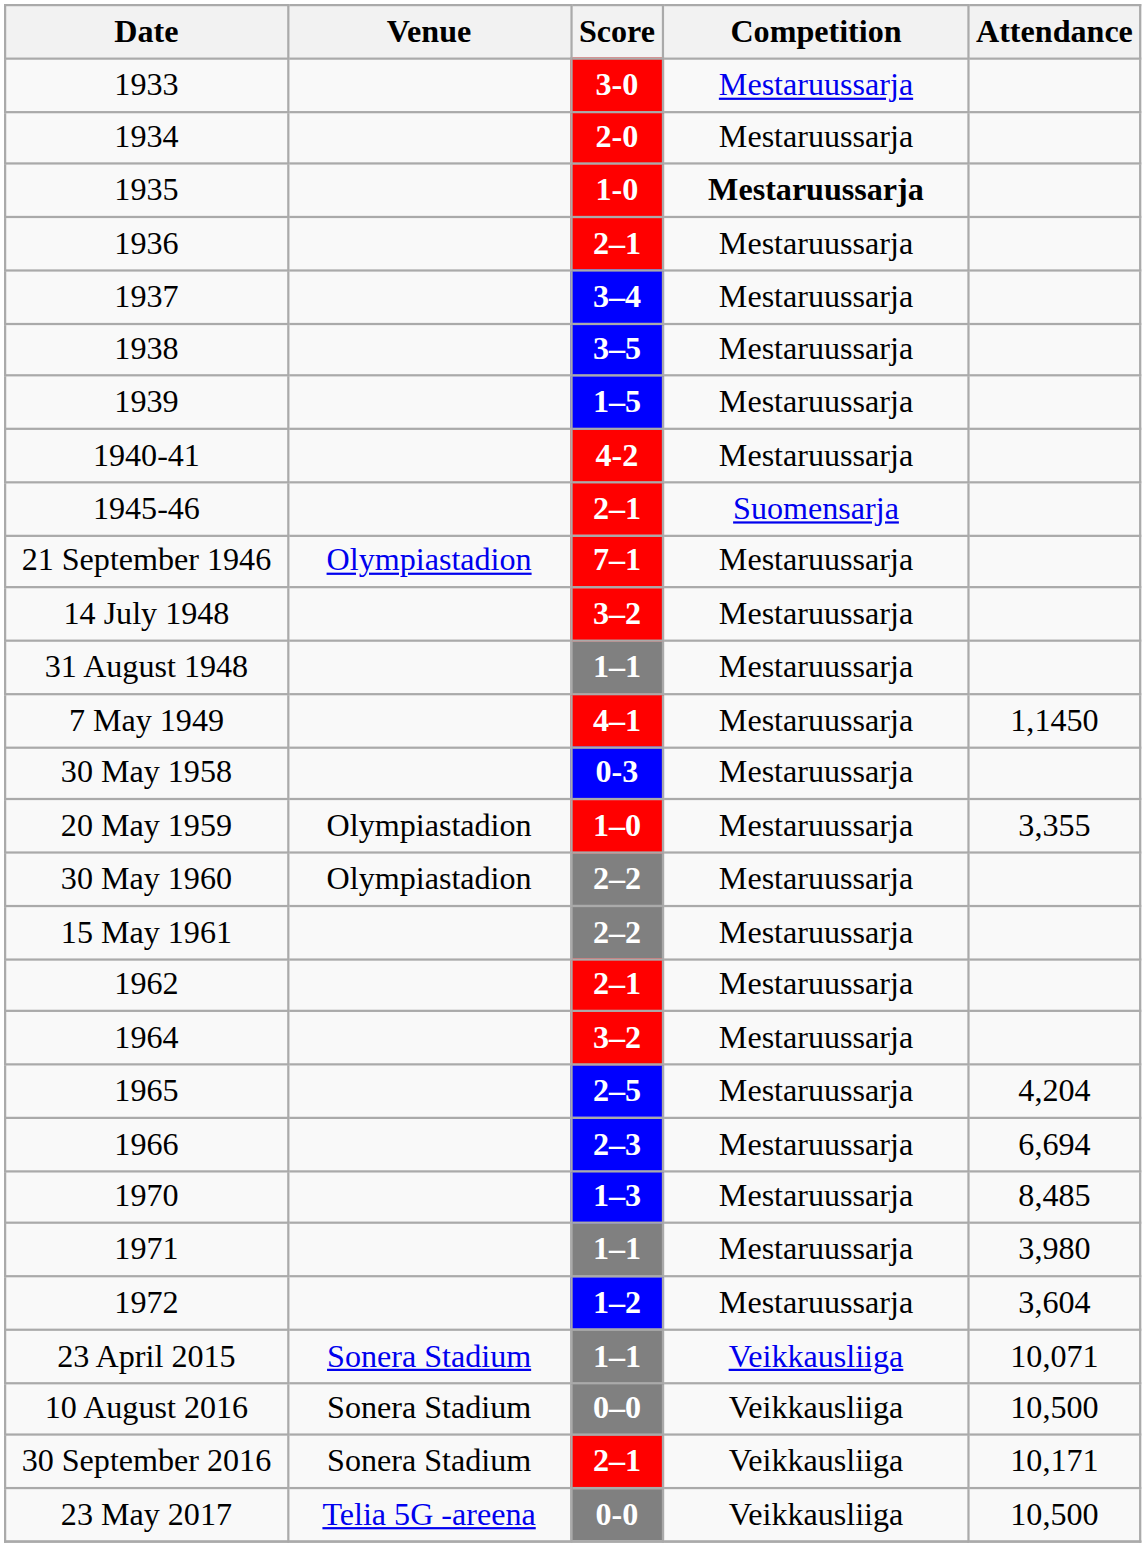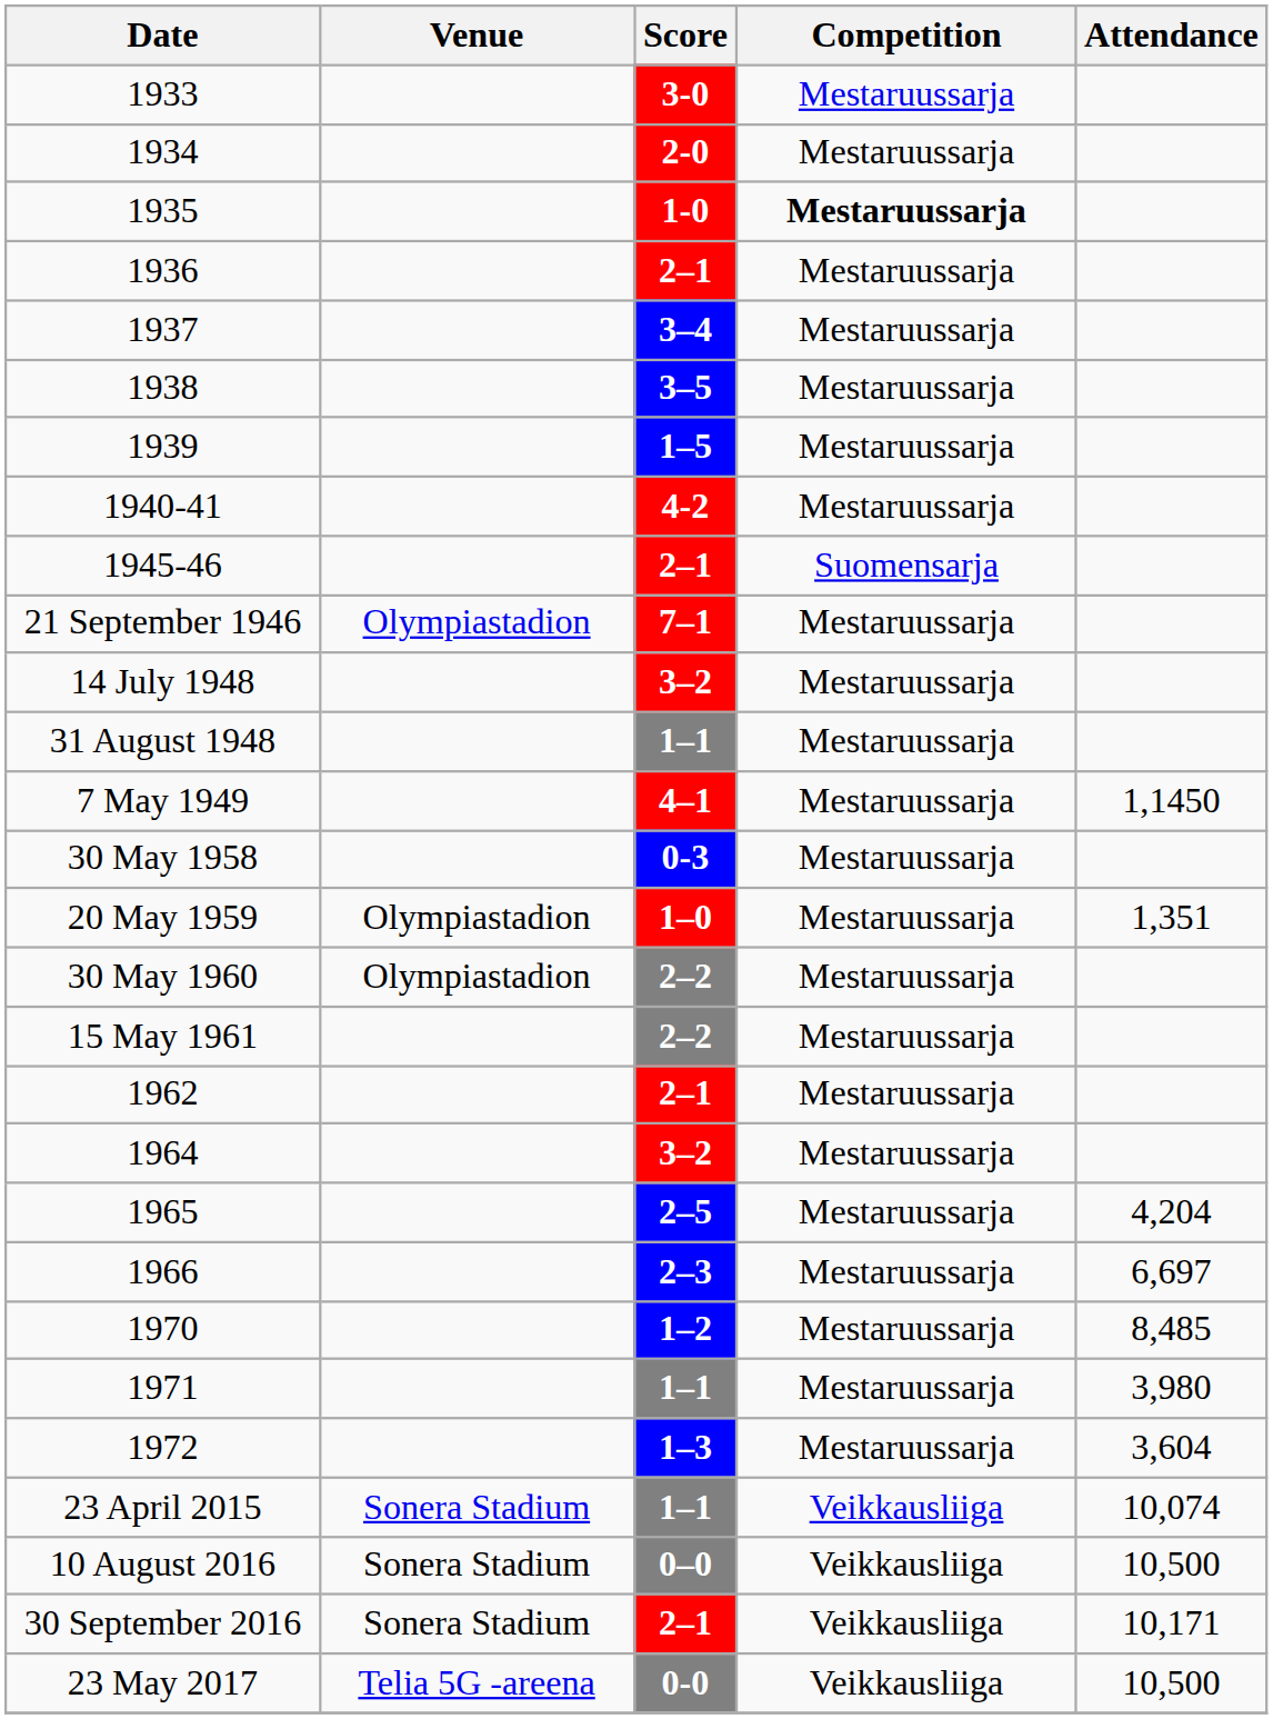 <table class="wikitable" style="font-size:90%; text-align: center">
 <tr>
 <th width=120>Date</th>
 <th width=120>Venue</th>
 <th width=35>Score</th>
 <th width=130>Competition</th>
 <th width=55>Attendance</th>
 </tr>
 <tr>
 <td>1933</td>
 <td></td>
 <td style="background:red; text-align:center;color:white"><strong>3-0</strong></td>
 <td><a href='#'>Mestaruussarja</a></td>
 <td style="text-align:center;"></td>
 </tr>
 <tr>
 <td>1934</td>
 <td></td>
 <td style="background:red; text-align:center;color:white"><strong>2-0</strong></td>
 <td>Mestaruussarja</td>
 <td style="text-align:center;"></td>
 </tr>
 <tr>
 <td>1935</td>
 <td></td>
 <td style="background:red; text-align:center;color:white"><strong>1-0</strong></td>
 <td><strong>Mestaruussarja</strong></td>
 <td style="text-align:center;"></td>
 </tr>
 <tr>
 <td>1936</td>
 <td></td>
 <td style="background:red; text-align:center;color:white"><strong>2–1</strong></td>
 <td>Mestaruussarja</td>
 <td style="text-align:center;"></td>
 </tr>
 <tr>
 <td>1937</td>
 <td></td>
 <td style="background:blue; text-align:center;color:white"><strong>3–4</strong></td>
 <td>Mestaruussarja</td>
 <td style="text-align:center;"></td>
 </tr>
 <tr>
 <td>1938</td>
 <td></td>
 <td style="background:blue; text-align:center;color:white"><strong>3–5</strong></td>
 <td>Mestaruussarja</td>
 <td style="text-align:center;"></td>
 </tr>
 <tr>
 <td>1939</td>
 <td></td>
 <td style="background:blue; text-align:center;color:white"><strong>1–5</strong></td>
 <td>Mestaruussarja</td>
 <td style="text-align:center;"></td>
 </tr>
 <tr>
 <td>1940-41</td>
 <td></td>
 <td style="background:red; text-align:center;color:white"><strong>4-2</strong></td>
 <td>Mestaruussarja</td>
 <td style="text-align:center;"></td>
 </tr>
 <tr>
 <td>1945-46</td>
 <td></td>
 <td style="background:red; text-align:center;color:white"><strong>2–1</strong></td>
 <td><a href='#'>Suomensarja</a></td>
 <td style="text-align:center;"></td>
 </tr>
 <tr>
 <td>21 September 1946</td>
 <td><a href='#'>Olympiastadion</a></td>
 <td style="background:red; text-align:center;color:white"><strong>7–1</strong></td>
 <td>Mestaruussarja</td>
 <td style="text-align:center;"></td>
 </tr>
 <tr>
 <td>14 July 1948</td>
 <td></td>
 <td style="background:red; text-align:center;color:white"><strong>3–2</strong></td>
 <td>Mestaruussarja</td>
 <td style="text-align:center;"></td>
 </tr>
 <tr>
 <td>31 August 1948</td>
 <td></td>
 <td style="background:gray; text-align:center;color:white"><strong>1–1</strong></td>
 <td>Mestaruussarja</td>
 <td style="text-align:center;"></td>
 </tr>
 <tr>
 <td>7 May 1949</td>
 <td></td>
 <td style="background:red; text-align:center;color:white"><strong>4–1</strong></td>
 <td>Mestaruussarja</td>
 <td style="text-align:center;">1,1450</td>
 </tr>
 <tr>
 <td>30 May 1958</td>
 <td></td>
 <td style="background:blue; text-align:center;color:white"><strong>0-3</strong></td>
 <td>Mestaruussarja</td>
 <td style="text-align:center;"></td>
 </tr>
 <tr>
 <td>20 May 1959</td>
 <td>Olympiastadion</td>
 <td style="background:red; text-align:center;color:white"><strong>1–0</strong></td>
 <td>Mestaruussarja</td>
-<td style="text-align:center;">3,355</td>
+<td style="text-align:center;">1,351</td>
 </tr>
 <tr>
 <td>30 May 1960</td>
 <td>Olympiastadion</td>
 <td style="background:gray; text-align:center;color:white"><strong>2–2</strong></td>
 <td>Mestaruussarja</td>
 <td style="text-align:center;"></td>
 </tr>
 <tr>
 <td>15 May 1961</td>
 <td></td>
 <td style="background:gray; text-align:center;color:white"><strong>2–2</strong></td>
 <td>Mestaruussarja</td>
 <td style="text-align:center;"></td>
 </tr>
 <tr>
 <td>1962</td>
 <td></td>
 <td style="background:red; text-align:center;color:white"><strong>2–1</strong></td>
 <td>Mestaruussarja</td>
 <td style="text-align:center;"></td>
 </tr>
 <tr>
 <td>1964</td>
 <td></td>
 <td style="background:red; text-align:center;color:white"><strong>3–2</strong></td>
 <td>Mestaruussarja</td>
 <td style="text-align:center;"></td>
 </tr>
 <tr>
 <td>1965</td>
 <td></td>
 <td style="background:blue; text-align:center;color:white"><strong>2–5</strong></td>
 <td>Mestaruussarja</td>
 <td style="text-align:center;">4,204</td>
 </tr>
 <tr>
 <td>1966</td>
 <td></td>
 <td style="background:blue; text-align:center;color:white"><strong>2–3</strong></td>
 <td>Mestaruussarja</td>
-<td style="text-align:center;">6,694</td>
+<td style="text-align:center;">6,697</td>
 </tr>
 <tr>
 <td>1970</td>
 <td></td>
-<td style="background:blue; text-align:center;color:white"><strong>1–3</strong></td>
+<td style="background:blue; text-align:center;color:white"><strong>1–2</strong></td>
 <td>Mestaruussarja</td>
 <td style="text-align:center;">8,485</td>
 </tr>
 <tr>
 <td>1971</td>
 <td></td>
 <td style="background:gray; text-align:center;color:white"><strong>1–1</strong></td>
 <td>Mestaruussarja</td>
 <td style="text-align:center;">3,980</td>
 </tr>
 <tr>
 <td>1972</td>
 <td></td>
-<td style="background:blue; text-align:center;color:white"><strong>1–2</strong></td>
+<td style="background:blue; text-align:center;color:white"><strong>1–3</strong></td>
 <td>Mestaruussarja</td>
 <td style="text-align:center;">3,604</td>
 </tr>
 <tr>
 <td>23 April 2015</td>
 <td><a href='#'>Sonera Stadium</a></td>
 <td style="background:gray; text-align:center;color:white"><strong>1–1</strong></td>
 <td><a href='#'>Veikkausliiga</a></td>
-<td style="text-align:center;">10,071</td>
+<td style="text-align:center;">10,074</td>
 </tr>
 <tr>
 <td>10 August 2016</td>
 <td>Sonera Stadium</td>
 <td style="background:gray; text-align:center;color:white"><strong>0–0</strong></td>
 <td>Veikkausliiga</td>
 <td style="text-align:center;">10,500</td>
 </tr>
 <tr>
 <td>30 September 2016</td>
 <td>Sonera Stadium</td>
 <td style="background:red; text-align:center;color:white"><strong>2–1</strong></td>
 <td>Veikkausliiga</td>
 <td style="text-align:center;">10,171</td>
 </tr>
 <tr>
 <td>23 May 2017</td>
 <td><a href='#'>Telia 5G -areena</a></td>
 <td style="background:gray; text-align:center;color:white"><strong>0-0</strong></td>
 <td>Veikkausliiga</td>
 <td style="text-align:center;">10,500</td>
 </tr>
 <tr>
 </tr>
 </table>
